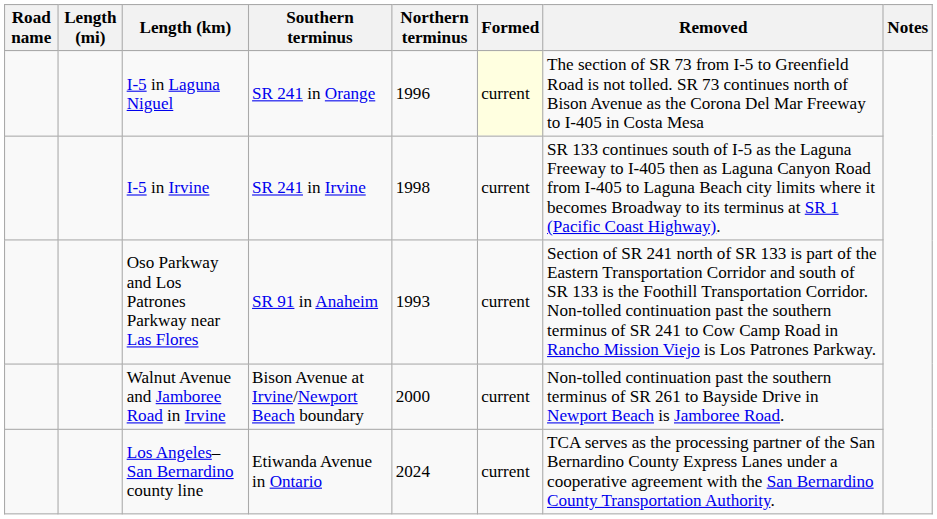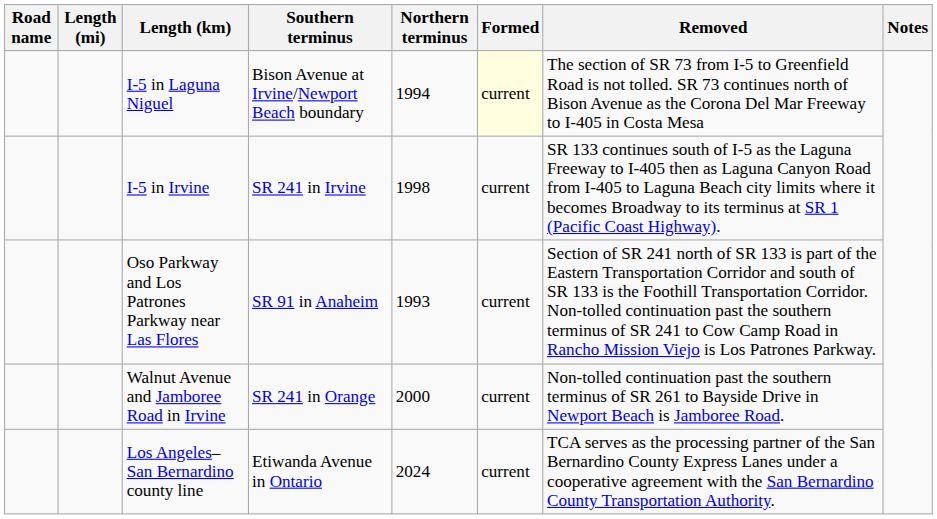 <table class=wikitable>
 <tr>
 <th scope=col>Road name</th>
 <th scope=col>Length (mi)</th>
 <th scope=col>Length (km)</th>
 <th scope=col>Southern terminus</th>
 <th scope=col>Northern terminus</th>
 <th scope=col>Formed</th>
 <th scope=col>Removed</th>
 <th scope=col>Notes</th>
 </tr>
 <tr>
 <td></td>
 <td></td>
 <td><a href='#'>I-5</a> in <a href='#'>Laguna Niguel</a></td>
-<td><a href='#'>SR 241</a> in <a href='#'>Orange</a></td>
-<td>1996</td>
+<td>Bison Avenue at <a href='#'>Irvine</a>/<a href='#'>Newport Beach</a> boundary</td>
+<td>1994</td>
 <td style="background: lightyellow;">current</td>
 <td>The section of SR 73 from I-5 to Greenfield Road is not tolled. SR 73 continues north of Bison Avenue as the Corona Del Mar Freeway to I-405 in Costa Mesa</td>
 </tr>
 <tr>
 <td></td>
 <td></td>
 <td><a href='#'>I-5</a> in <a href='#'>Irvine</a></td>
 <td><a href='#'>SR 241</a> in <a href='#'>Irvine</a></td>
 <td>1998</td>
 <td>current</td>
 <td>SR 133 continues south of I-5 as the Laguna Freeway to I-405 then as Laguna Canyon Road from I-405 to Laguna Beach city limits where it becomes Broadway to its terminus at <a href='#'>SR 1 (Pacific Coast Highway)</a>.</td>
 </tr>
 <tr>
 <td></td>
 <td></td>
 <td>Oso Parkway and Los Patrones Parkway near <a href='#'>Las Flores</a></td>
 <td><a href='#'>SR 91</a> in <a href='#'>Anaheim</a></td>
 <td>1993</td>
 <td>current</td>
 <td>Section of SR 241 north of SR 133 is part of the Eastern Transportation Corridor and south of SR 133 is the Foothill Transportation Corridor. Non-tolled continuation past the southern terminus of SR 241 to Cow Camp Road in <a href='#'>Rancho Mission Viejo</a> is Los Patrones Parkway.</td>
 </tr>
 <tr>
 <td></td>
 <td></td>
 <td>Walnut Avenue and <a href='#'>Jamboree Road</a> in <a href='#'>Irvine</a></td>
-<td>Bison Avenue at <a href='#'>Irvine</a>/<a href='#'>Newport Beach</a> boundary</td>
+<td><a href='#'>SR 241</a> in <a href='#'>Orange</a></td>
 <td>2000</td>
 <td>current</td>
 <td>Non-tolled continuation past the southern terminus of SR 261 to Bayside Drive in <a href='#'>Newport Beach</a> is <a href='#'>Jamboree Road</a>.</td>
 </tr>
 <tr>
 <td></td>
 <td></td>
 <td><a href='#'>Los Angeles</a>–<a href='#'>San Bernardino</a> county line</td>
 <td>Etiwanda Avenue in <a href='#'>Ontario</a></td>
 <td>2024</td>
 <td>current</td>
 <td>TCA serves as the processing partner of the San Bernardino County Express Lanes under a cooperative agreement with the <a href='#'>San Bernardino County Transportation Authority</a>.</td>
 </tr>
 </table>
